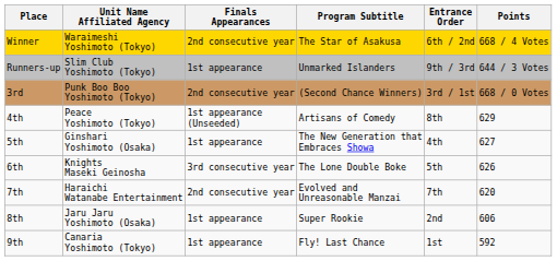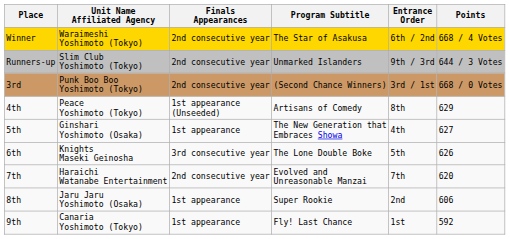 <table class="sortable wikitable" style="font-size:small;">
 <tr>
 <th>Place</th>
 <th class="unsortable">Unit Name<br>Affiliated Agency</th>
 <th>Finals<br>Appearances</th>
 <th class="unsortable">Program Subtitle</th>
 <th>Entrance<br>Order</th>
 <th>Points</th>
 </tr>
 <tr style="background-color:gold;">
 <td>Winner</td>
 <td>Waraimeshi<br>Yoshimoto (Tokyo)</td>
 <td>2nd consecutive year</td>
 <td>The Star of Asakusa</td>
 <td>6th / 2nd</td>
 <td>668 / 4 Votes</td>
 </tr>
 <tr style="background-color:silver;">
 <td>Runners-up</td>
 <td>Slim Club<br>Yoshimoto (Tokyo)</td>
-<td>1st appearance</td>
+<td>2nd consecutive year</td>
 <td>Unmarked Islanders</td>
 <td>9th / 3rd</td>
 <td>644 / 3 Votes</td>
 </tr>
 <tr style="background-color:#c96;">
 <td>3rd</td>
 <td>Punk Boo Boo<br>Yoshimoto (Tokyo)</td>
 <td>2nd consecutive year</td>
 <td>(Second Chance Winners)</td>
 <td>3rd / 1st</td>
 <td>668 / 0 Votes</td>
 </tr>
 <tr>
 <td>4th</td>
 <td>Peace<br>Yoshimoto (Tokyo)</td>
 <td>1st appearance<br>(Unseeded)</td>
 <td>Artisans of Comedy</td>
 <td>8th</td>
 <td>629</td>
 </tr>
 <tr>
 <td>5th</td>
 <td>Ginshari<br>Yoshimoto (Osaka)</td>
 <td>1st appearance</td>
 <td>The New Generation that<br>Embraces <a href='#'>Showa</a></td>
 <td>4th</td>
 <td>627</td>
 </tr>
 <tr>
 <td>6th</td>
 <td>Knights<br>Maseki Geinosha</td>
 <td>3rd consecutive year</td>
 <td>The Lone Double Boke</td>
 <td>5th</td>
 <td>626</td>
 </tr>
 <tr>
 <td>7th</td>
 <td>Haraichi<br>Watanabe Entertainment</td>
 <td>2nd consecutive year</td>
 <td>Evolved and<br>Unreasonable Manzai</td>
 <td>7th</td>
 <td>620</td>
 </tr>
 <tr>
 <td>8th</td>
 <td>Jaru Jaru<br>Yoshimoto (Osaka)</td>
 <td>1st appearance</td>
 <td>Super Rookie</td>
 <td>2nd</td>
 <td>606</td>
 </tr>
 <tr>
 <td>9th</td>
 <td>Canaria<br>Yoshimoto (Tokyo)</td>
 <td>1st appearance</td>
 <td>Fly! Last Chance</td>
 <td>1st</td>
 <td>592</td>
 </tr>
 </table>
